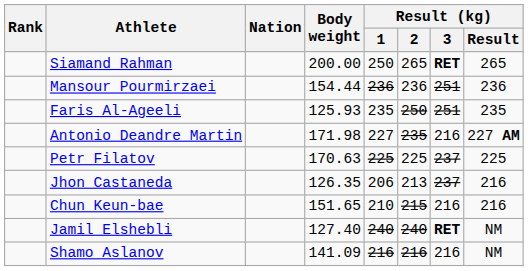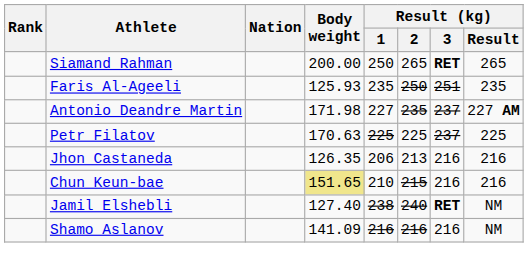 <table class="wikitable sortable" style="text-align:center;">
 <tr>
 <th rowspan=2>Rank</th>
 <th rowspan=2>Athlete</th>
 <th rowspan=2>Nation</th>
 <th rowspan=2>Body<br>weight</th>
 <th colspan=4>Result (kg)</th>
 </tr>
 <tr>
 <th>1</th>
 <th>2</th>
 <th>3</th>
 <th>Result</th>
 </tr>
 <tr>
 <td></td>
 <td align=left><a href='#'>Siamand Rahman</a></td>
 <td align=left></td>
 <td>200.00</td>
 <td>250</td>
 <td>265</td>
 <td><strong>RET</strong></td>
 <td>265</td>
 </tr>
 <tr>
 <td></td>
-<td align=left><a href='#'>Mansour Pourmirzaei</a></td>
-<td align=left></td>
-<td>154.44</td>
-<td><s>236</s></td>
-<td>236</td>
-<td><s>251</s></td>
-<td>236</td>
-</tr>
-<tr>
-<td></td>
 <td align=left><a href='#'>Faris Al-Ageeli</a></td>
 <td align=left></td>
 <td>125.93</td>
 <td>235</td>
 <td><s>250</s></td>
 <td><s>251</s></td>
 <td>235</td>
 </tr>
 <tr>
 <td></td>
 <td align=left><a href='#'>Antonio Deandre Martin</a></td>
 <td align=left></td>
 <td>171.98</td>
 <td>227</td>
 <td><s>235</s></td>
-<td>216</td>
+<td><s>237</s></td>
 <td>227 <strong>AM</strong></td>
 </tr>
 <tr>
 <td></td>
 <td align=left><a href='#'>Petr Filatov</a></td>
 <td align=left></td>
 <td>170.63</td>
 <td><s>225</s></td>
 <td>225</td>
 <td><s>237</s></td>
 <td>225</td>
 </tr>
 <tr>
 <td></td>
 <td align=left><a href='#'>Jhon Castaneda</a></td>
 <td align=left></td>
 <td>126.35</td>
 <td>206</td>
 <td>213</td>
-<td><s>237</s></td>
+<td>216</td>
 <td>216</td>
 </tr>
 <tr>
 <td></td>
 <td align=left><a href='#'>Chun Keun-bae</a></td>
 <td align=left></td>
-<td>151.65</td>
+<td style="background: khaki;">151.65</td>
 <td>210</td>
 <td><s>215</s></td>
 <td>216</td>
 <td>216</td>
 </tr>
 <tr>
 <td></td>
 <td align=left><a href='#'>Jamil Elshebli</a></td>
 <td align=left></td>
 <td>127.40</td>
-<td><s>240</s></td>
+<td><s>238</s></td>
 <td><s>240</s></td>
 <td><strong>RET</strong></td>
 <td>NM</td>
 </tr>
 <tr>
 <td></td>
 <td align=left><a href='#'>Shamo Aslanov</a></td>
 <td align=left></td>
 <td>141.09</td>
 <td><s>216</s></td>
 <td><s>216</s></td>
 <td>216</td>
 <td>NM</td>
 </tr>
 </table>
